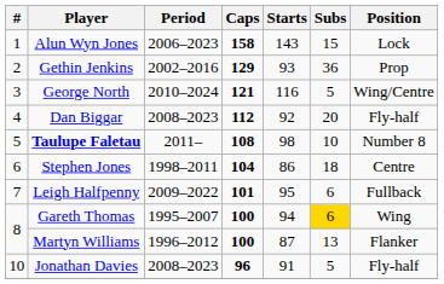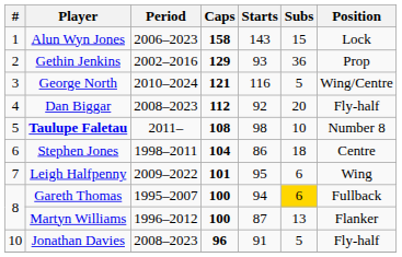 <table class="wikitable sortable" style="text-align:center;">
 <tr>
 <th>#</th>
 <th>Player</th>
 <th>Period</th>
 <th>Caps</th>
 <th>Starts</th>
 <th>Subs</th>
 <th>Position</th>
 </tr>
 <tr>
 <td>1</td>
 <td><a href='#'>Alun Wyn Jones</a></td>
 <td>2006–2023</td>
 <td><strong>158</strong></td>
 <td>143</td>
 <td>15</td>
 <td>Lock</td>
 </tr>
 <tr>
 <td>2</td>
 <td><a href='#'>Gethin Jenkins</a></td>
 <td>2002–2016</td>
 <td><strong>129</strong></td>
 <td>93</td>
 <td>36</td>
 <td>Prop</td>
 </tr>
 <tr>
 <td>3</td>
 <td><a href='#'>George North</a></td>
 <td>2010–2024</td>
 <td><strong>121</strong></td>
 <td>116</td>
 <td>5</td>
 <td>Wing/Centre</td>
 </tr>
 <tr>
 <td>4</td>
 <td><a href='#'>Dan Biggar</a></td>
 <td>2008–2023</td>
 <td><strong>112</strong></td>
 <td>92</td>
 <td>20</td>
 <td>Fly-half</td>
 </tr>
 <tr>
 <td>5</td>
 <td><strong><a href='#'>Taulupe Faletau</a></strong></td>
 <td>2011–</td>
 <td><strong>108</strong></td>
 <td>98</td>
 <td>10</td>
 <td>Number 8</td>
 </tr>
 <tr>
 <td>6</td>
 <td><a href='#'>Stephen Jones</a></td>
 <td>1998–2011</td>
 <td><strong>104</strong></td>
 <td>86</td>
 <td>18</td>
 <td>Centre</td>
 </tr>
 <tr>
 <td>7</td>
 <td><a href='#'>Leigh Halfpenny</a></td>
 <td>2009–2022</td>
 <td><strong>101</strong></td>
 <td>95</td>
 <td>6</td>
-<td>Fullback</td>
+<td>Wing</td>
 </tr>
 <tr>
 <td rowspan="2">8</td>
 <td><a href='#'>Gareth Thomas</a></td>
 <td>1995–2007</td>
 <td><strong>100</strong></td>
 <td>94</td>
 <td style="background: gold;">6</td>
-<td>Wing</td>
+<td>Fullback</td>
 </tr>
 <tr>
 <td><a href='#'>Martyn Williams</a></td>
 <td>1996–2012</td>
 <td><strong>100</strong></td>
 <td>87</td>
 <td>13</td>
 <td>Flanker</td>
 </tr>
 <tr>
 <td>10</td>
 <td><a href='#'>Jonathan Davies</a></td>
 <td>2008–2023</td>
 <td><strong>96</strong></td>
 <td>91</td>
 <td>5</td>
 <td>Fly-half</td>
 </tr>
 <tr>
 </tr>
 </table>
